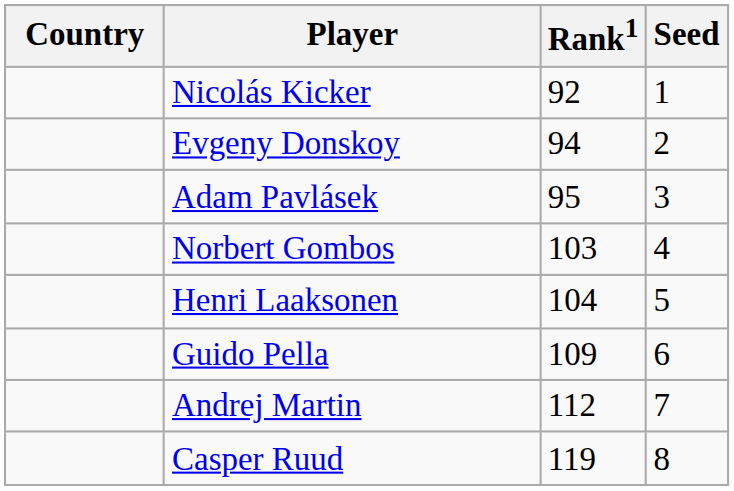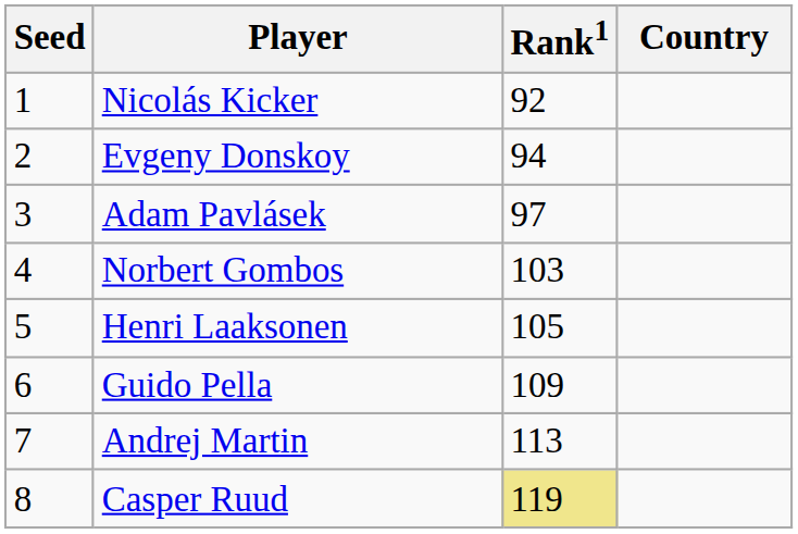 <table class="sortable wikitable">
 <tr>
-<th width="70">Country</th>
+<th>Seed</th>
 <th width="175">Player</th>
 <th>Rank<sup>1</sup></th>
-<th>Seed</th>
+<th width="70">Country</th>
 </tr>
 <tr>
-<td></td>
+<td>1</td>
 <td><a href='#'>Nicolás Kicker</a></td>
 <td>92</td>
-<td>1</td>
+<td></td>
 </tr>
 <tr>
-<td></td>
+<td>2</td>
 <td><a href='#'>Evgeny Donskoy</a></td>
 <td>94</td>
-<td>2</td>
+<td></td>
 </tr>
 <tr>
+<td>3</td>
+<td><a href='#'>Adam Pavlásek</a></td>
+<td>97</td>
 <td></td>
-<td><a href='#'>Adam Pavlásek</a></td>
-<td>95</td>
-<td>3</td>
 </tr>
 <tr>
-<td></td>
+<td>4</td>
 <td><a href='#'>Norbert Gombos</a></td>
 <td>103</td>
-<td>4</td>
+<td></td>
 </tr>
 <tr>
+<td>5</td>
+<td><a href='#'>Henri Laaksonen</a></td>
+<td>105</td>
 <td></td>
-<td><a href='#'>Henri Laaksonen</a></td>
-<td>104</td>
-<td>5</td>
 </tr>
 <tr>
-<td></td>
+<td>6</td>
 <td><a href='#'>Guido Pella</a></td>
 <td>109</td>
-<td>6</td>
+<td></td>
 </tr>
 <tr>
+<td>7</td>
+<td><a href='#'>Andrej Martin</a></td>
+<td>113</td>
 <td></td>
-<td><a href='#'>Andrej Martin</a></td>
-<td>112</td>
-<td>7</td>
 </tr>
 <tr>
+<td>8</td>
+<td><a href='#'>Casper Ruud</a></td>
+<td style="background: khaki;">119</td>
 <td></td>
-<td><a href='#'>Casper Ruud</a></td>
-<td>119</td>
-<td>8</td>
 </tr>
 </table>
